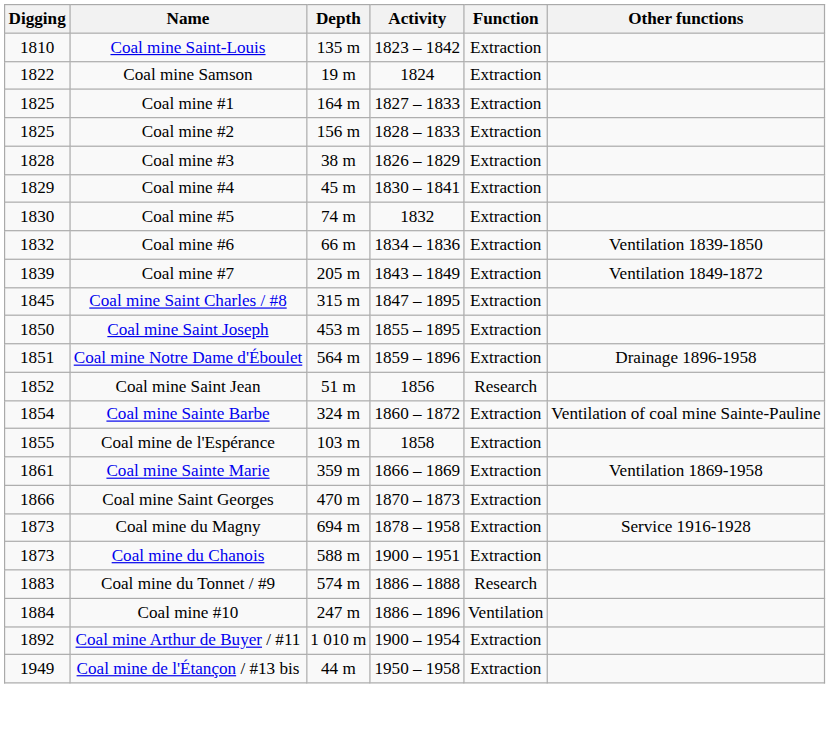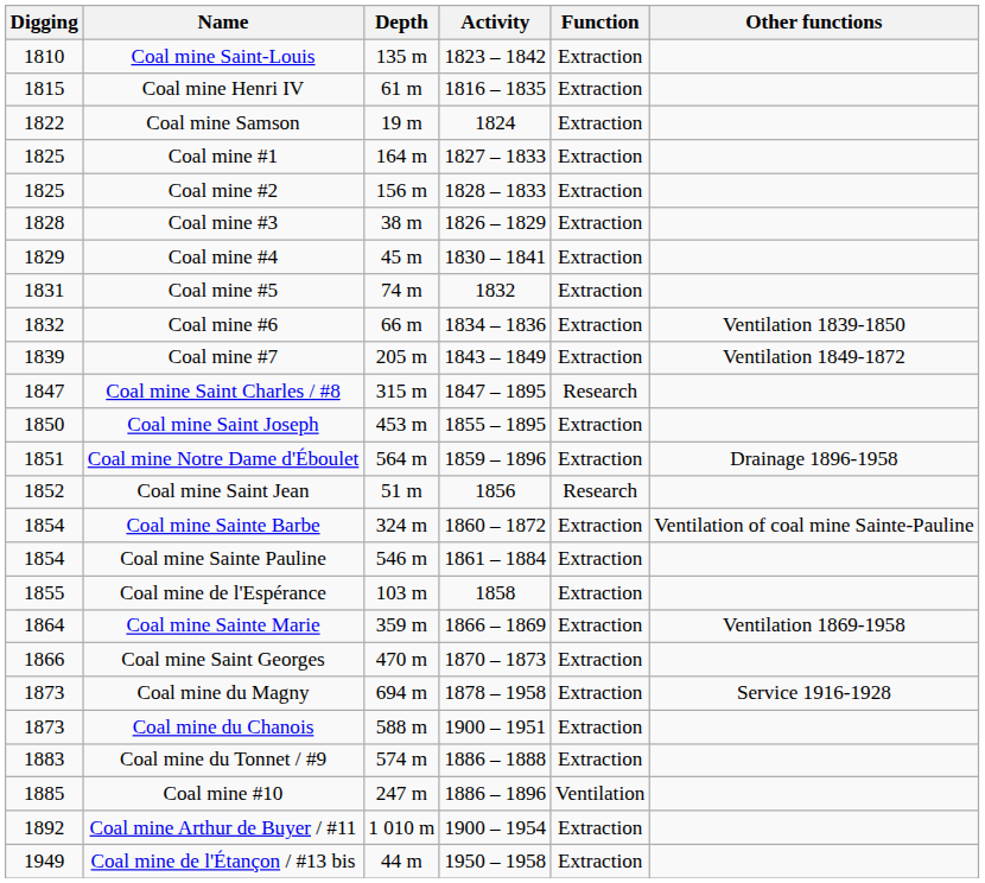 <table class="wikitable alternance" style="font-size:90%; text-align:center;">
 <tr>
 <th>Digging</th>
 <th>Name</th>
 <th>Depth</th>
 <th>Activity</th>
 <th>Function</th>
 <th>Other functions</th>
 </tr>
 <tr>
 <td>1810</td>
 <td><a href='#'>Coal mine Saint-Louis</a></td>
 <td>135 m</td>
 <td>1823 – 1842</td>
+<td>Extraction</td>
+<td></td>
+</tr>
+<tr>
+<td>1815</td>
+<td>Coal mine Henri IV</td>
+<td>61 m</td>
+<td>1816 – 1835</td>
 <td>Extraction</td>
 <td></td>
 </tr>
 <tr>
 <td>1822</td>
 <td>Coal mine Samson</td>
 <td>19 m</td>
 <td>1824</td>
 <td>Extraction</td>
 <td></td>
 </tr>
 <tr>
 <td>1825</td>
 <td>Coal mine #1</td>
 <td>164 m</td>
 <td>1827 – 1833</td>
 <td>Extraction</td>
 <td></td>
 </tr>
 <tr>
 <td>1825</td>
 <td>Coal mine #2</td>
 <td>156 m</td>
 <td>1828 – 1833</td>
 <td>Extraction</td>
 <td></td>
 </tr>
 <tr>
 <td>1828</td>
 <td>Coal mine #3</td>
 <td>38 m</td>
 <td>1826 – 1829</td>
 <td>Extraction</td>
 <td></td>
 </tr>
 <tr>
 <td>1829</td>
 <td>Coal mine #4</td>
 <td>45 m</td>
 <td>1830 – 1841</td>
 <td>Extraction</td>
 <td></td>
 </tr>
 <tr>
-<td>1830</td>
+<td>1831</td>
 <td>Coal mine #5</td>
 <td>74 m</td>
 <td>1832</td>
 <td>Extraction</td>
 <td></td>
 </tr>
 <tr>
 <td>1832</td>
 <td>Coal mine #6</td>
 <td>66 m</td>
 <td>1834 – 1836</td>
 <td>Extraction</td>
 <td>Ventilation 1839-1850</td>
 </tr>
 <tr>
 <td>1839</td>
 <td>Coal mine #7</td>
 <td>205 m</td>
 <td>1843 – 1849</td>
 <td>Extraction</td>
 <td>Ventilation 1849-1872</td>
 </tr>
 <tr>
-<td>1845</td>
+<td>1847</td>
 <td><a href='#'>Coal mine Saint Charles / #8</a></td>
 <td>315 m</td>
 <td>1847 – 1895</td>
-<td>Extraction</td>
+<td>Research</td>
 <td></td>
 </tr>
 <tr>
 <td>1850</td>
 <td><a href='#'>Coal mine Saint Joseph</a></td>
 <td>453 m</td>
 <td>1855 – 1895</td>
 <td>Extraction</td>
 <td></td>
 </tr>
 <tr>
 <td>1851</td>
 <td><a href='#'>Coal mine Notre Dame d'Éboulet</a></td>
 <td>564 m</td>
 <td>1859 – 1896</td>
 <td>Extraction</td>
 <td>Drainage 1896-1958</td>
 </tr>
 <tr>
 <td>1852</td>
 <td>Coal mine Saint Jean</td>
 <td>51 m</td>
 <td>1856</td>
 <td>Research</td>
 <td></td>
 </tr>
 <tr>
 <td>1854</td>
 <td><a href='#'>Coal mine Sainte Barbe</a></td>
 <td>324 m</td>
 <td>1860 – 1872</td>
 <td>Extraction</td>
 <td>Ventilation of coal mine Sainte-Pauline</td>
 </tr>
 <tr>
+<td>1854</td>
+<td>Coal mine Sainte Pauline</td>
+<td>546 m</td>
+<td>1861 – 1884</td>
+<td>Extraction</td>
+<td></td>
+</tr>
+<tr>
 <td>1855</td>
 <td>Coal mine de l'Espérance</td>
 <td>103 m</td>
 <td>1858</td>
 <td>Extraction</td>
 <td></td>
 </tr>
 <tr>
-<td>1861</td>
+<td>1864</td>
 <td><a href='#'>Coal mine Sainte Marie</a></td>
 <td>359 m</td>
 <td>1866 – 1869</td>
 <td>Extraction</td>
 <td>Ventilation 1869-1958</td>
 </tr>
 <tr>
 <td>1866</td>
 <td>Coal mine Saint Georges</td>
 <td>470 m</td>
 <td>1870 – 1873</td>
 <td>Extraction</td>
 <td></td>
 </tr>
 <tr>
 <td>1873</td>
 <td>Coal mine du Magny</td>
 <td>694 m</td>
 <td>1878 – 1958</td>
 <td>Extraction</td>
 <td>Service 1916-1928</td>
 </tr>
 <tr>
 <td>1873</td>
 <td><a href='#'>Coal mine du Chanois</a></td>
 <td>588 m</td>
 <td>1900 – 1951</td>
 <td>Extraction</td>
 <td></td>
 </tr>
 <tr>
 <td>1883</td>
 <td>Coal mine du Tonnet / #9</td>
 <td>574 m</td>
 <td>1886 – 1888</td>
-<td>Research</td>
+<td>Extraction</td>
 <td></td>
 </tr>
 <tr>
-<td>1884</td>
+<td>1885</td>
 <td>Coal mine #10</td>
 <td>247 m</td>
 <td>1886 – 1896</td>
 <td>Ventilation</td>
 <td></td>
 </tr>
 <tr>
 <td>1892</td>
 <td><a href='#'>Coal mine Arthur de Buyer</a> / #11</td>
 <td>1 010 m</td>
 <td>1900 – 1954</td>
 <td>Extraction</td>
 <td></td>
 </tr>
 <tr>
 <td>1949</td>
 <td><a href='#'>Coal mine de l'Étançon</a> / #13 bis</td>
 <td>44 m</td>
 <td>1950 – 1958</td>
 <td>Extraction</td>
 <td></td>
 </tr>
 </table>
